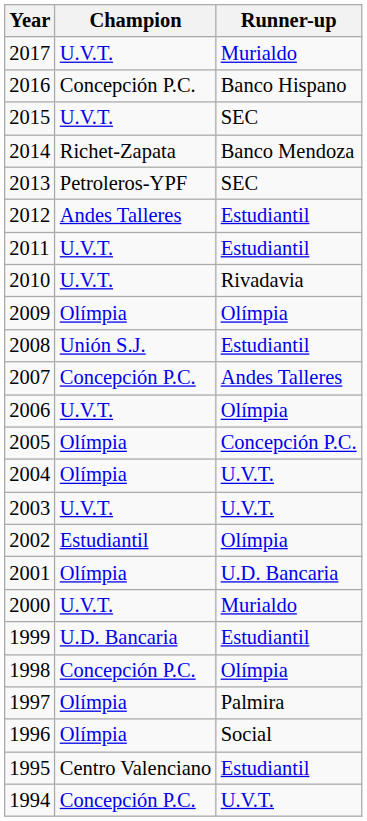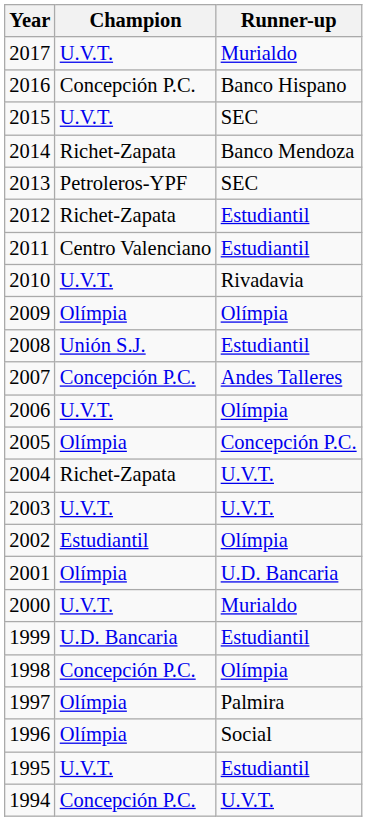 <table class="wikitable">
 <tr>
 <th>Year</th>
 <th>Champion</th>
 <th>Runner-up</th>
 </tr>
 <tr>
 <td>2017</td>
 <td><a href='#'>U.V.T.</a></td>
 <td><a href='#'>Murialdo</a></td>
 </tr>
 <tr>
 <td>2016</td>
 <td>Concepción P.C.</td>
 <td>Banco Hispano</td>
 </tr>
 <tr>
 <td>2015</td>
 <td><a href='#'>U.V.T.</a></td>
 <td>SEC</td>
 </tr>
 <tr>
 <td>2014</td>
 <td>Richet-Zapata</td>
 <td>Banco Mendoza</td>
 </tr>
 <tr>
 <td>2013</td>
 <td>Petroleros-YPF</td>
 <td>SEC</td>
 </tr>
 <tr>
 <td>2012</td>
-<td><a href='#'>Andes Talleres</a></td>
+<td>Richet-Zapata</td>
 <td><a href='#'>Estudiantil</a></td>
 </tr>
 <tr>
 <td>2011</td>
-<td><a href='#'>U.V.T.</a></td>
+<td>Centro Valenciano</td>
 <td><a href='#'>Estudiantil</a></td>
 </tr>
 <tr>
 <td>2010</td>
 <td><a href='#'>U.V.T.</a></td>
 <td>Rivadavia</td>
 </tr>
 <tr>
 <td>2009</td>
 <td><a href='#'>Olímpia</a></td>
 <td><a href='#'>Olímpia</a></td>
 </tr>
 <tr>
 <td>2008</td>
 <td><a href='#'>Unión S.J.</a></td>
 <td><a href='#'>Estudiantil</a></td>
 </tr>
 <tr>
 <td>2007</td>
 <td><a href='#'>Concepción P.C.</a></td>
 <td><a href='#'>Andes Talleres</a></td>
 </tr>
 <tr>
 <td>2006</td>
 <td><a href='#'>U.V.T.</a></td>
 <td><a href='#'>Olímpia</a></td>
 </tr>
 <tr>
 <td>2005</td>
 <td><a href='#'>Olímpia</a></td>
 <td><a href='#'>Concepción P.C.</a></td>
 </tr>
 <tr>
 <td>2004</td>
-<td><a href='#'>Olímpia</a></td>
+<td>Richet-Zapata</td>
 <td><a href='#'>U.V.T.</a></td>
 </tr>
 <tr>
 <td>2003</td>
 <td><a href='#'>U.V.T.</a></td>
 <td><a href='#'>U.V.T.</a></td>
 </tr>
 <tr>
 <td>2002</td>
 <td><a href='#'>Estudiantil</a></td>
 <td><a href='#'>Olímpia</a></td>
 </tr>
 <tr>
 <td>2001</td>
 <td><a href='#'>Olímpia</a></td>
 <td><a href='#'>U.D. Bancaria</a></td>
 </tr>
 <tr>
 <td>2000</td>
 <td><a href='#'>U.V.T.</a></td>
 <td><a href='#'>Murialdo</a></td>
 </tr>
 <tr>
 <td>1999</td>
 <td><a href='#'>U.D. Bancaria</a></td>
 <td><a href='#'>Estudiantil</a></td>
 </tr>
 <tr>
 <td>1998</td>
 <td><a href='#'>Concepción P.C.</a></td>
 <td><a href='#'>Olímpia</a></td>
 </tr>
 <tr>
 <td>1997</td>
 <td><a href='#'>Olímpia</a></td>
 <td>Palmira</td>
 </tr>
 <tr>
 <td>1996</td>
 <td><a href='#'>Olímpia</a></td>
 <td>Social</td>
 </tr>
 <tr>
 <td>1995</td>
-<td>Centro Valenciano</td>
+<td><a href='#'>U.V.T.</a></td>
 <td><a href='#'>Estudiantil</a></td>
 </tr>
 <tr>
 <td>1994</td>
 <td><a href='#'>Concepción P.C.</a></td>
 <td><a href='#'>U.V.T.</a></td>
 </tr>
 </table>
